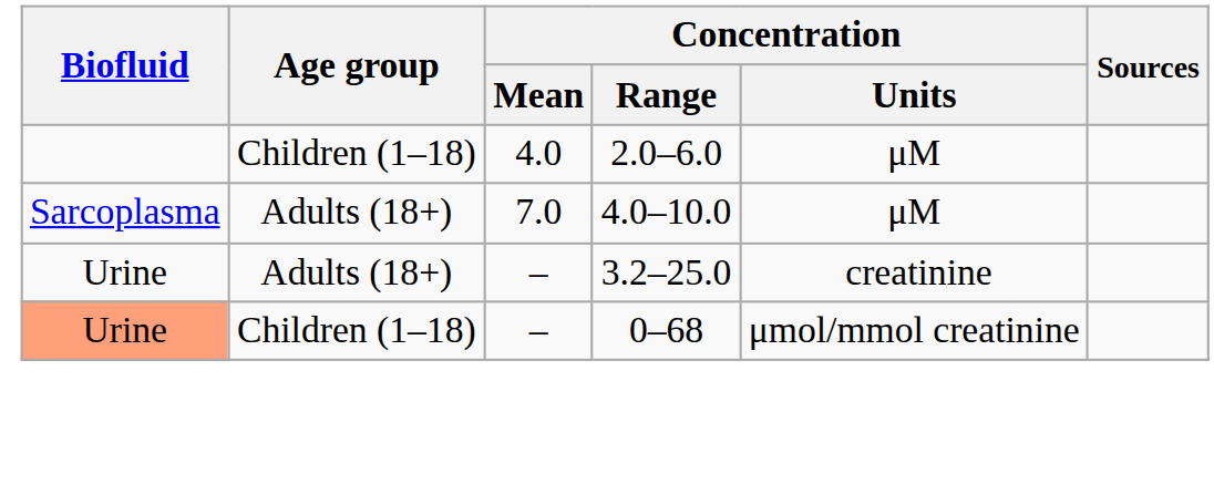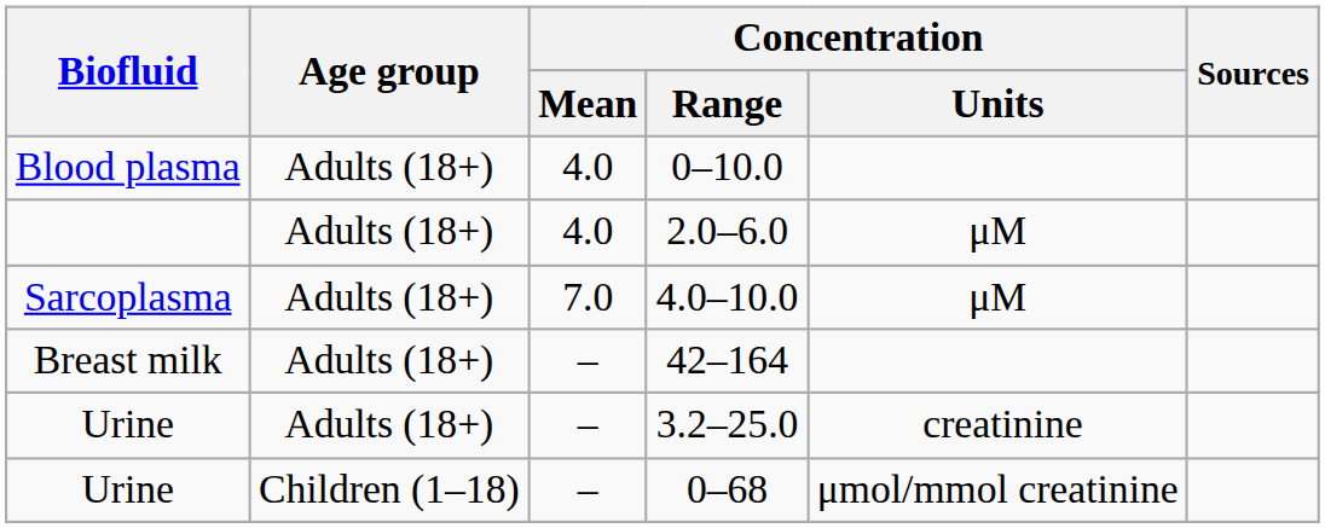 <table class="wikitable sortable" style="text-align:center; margin-left:8px; float:right;">
 <tr>
 <th scope="col" class="sortable"   rowspan="2"><a href='#'>Biofluid</a></th>
 <th scope="col" class="unsortable" rowspan="2">Age group</th>
 <th scope="col" class="sortable"   colspan="3">Concentration</th>
 <th scope="col" class="unsortable" rowspan="2"><small>Sources</small></th>
 </tr>
 <tr>
 <th scope="col" class="sortable">Mean</th>
 <th scope="col" class="unsortable">Range</th>
 <th scope="col" class="sortable">Units</th>
 </tr>
 <tr>
+<td><a href='#'>Blood plasma</a></td>
+<td>Adults (18+)</td>
+<td>4.0</td>
+<td>0–10.0</td>
 <td></td>
-<td>Children (1–18)</td>
+<td></td>
+</tr>
+<tr>
+<td></td>
+<td>Adults (18+)</td>
 <td>4.0</td>
 <td>2.0–6.0</td>
 <td>μM</td>
 <td></td>
 </tr>
 <tr>
 <td><a href='#'>Sarcoplasma</a></td>
 <td>Adults (18+)</td>
 <td>7.0</td>
 <td>4.0–10.0</td>
 <td>μM </td>
 <td></td>
 </tr>
 <tr>
+<td>Breast milk</td>
+<td>Adults (18+)</td>
+<td>–</td>
+<td>42–164</td>
+<td></td>
+<td></td>
+</tr>
+<tr>
 <td>Urine</td>
 <td>Adults (18+)</td>
 <td>–</td>
 <td>3.2–25.0</td>
 <td> creatinine</td>
 <td></td>
 </tr>
 <tr>
-<td style="background: lightsalmon;">Urine</td>
+<td>Urine</td>
 <td>Children (1–18)</td>
 <td>–</td>
 <td>0–68</td>
 <td>μmol/mmol creatinine</td>
 <td></td>
 </tr>
 </table>
